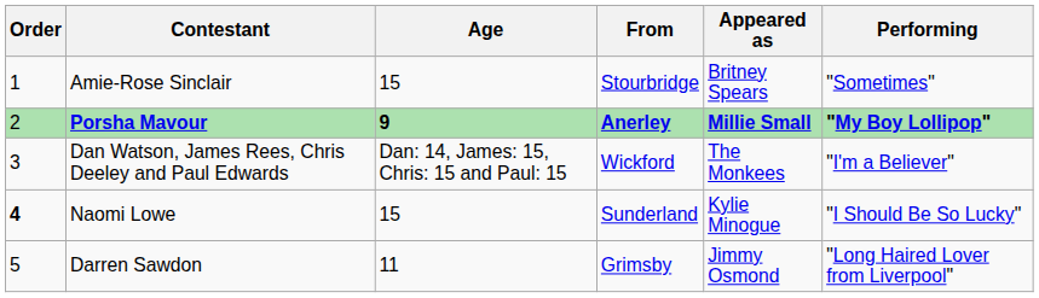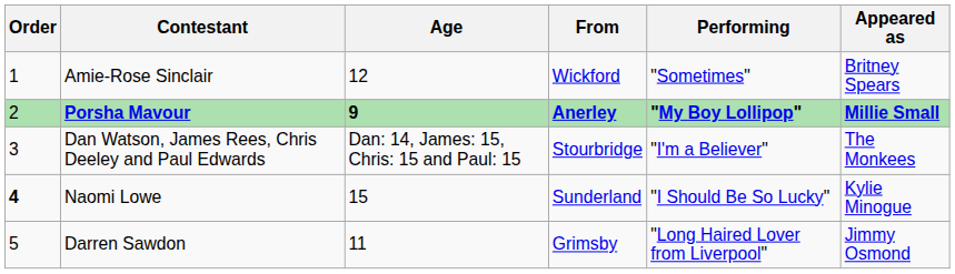 <table class="wikitable">
 <tr>
 <th>Order</th>
 <th>Contestant</th>
 <th>Age</th>
 <th>From</th>
+<th>Performing</th>
 <th>Appeared as</th>
-<th>Performing</th>
 </tr>
 <tr>
 <td>1</td>
 <td>Amie-Rose Sinclair</td>
-<td>15</td>
-<td><a href='#'>Stourbridge</a></td>
+<td>12</td>
+<td><a href='#'>Wickford</a></td>
+<td>"<a href='#'>Sometimes</a>"</td>
 <td><a href='#'>Britney Spears</a></td>
-<td>"<a href='#'>Sometimes</a>"</td>
 </tr>
 <tr style="background:#ACE1AF;">
 <td>2</td>
 <td><strong><a href='#'>Porsha Mavour</a></strong></td>
 <td><strong>9</strong></td>
 <td><strong><a href='#'>Anerley</a></strong></td>
+<td><strong>"<a href='#'>My Boy Lollipop</a>"</strong></td>
 <td><strong><a href='#'>Millie Small</a></strong></td>
-<td><strong>"<a href='#'>My Boy Lollipop</a>"</strong></td>
 </tr>
 <tr>
 <td>3</td>
 <td>Dan Watson, James Rees, Chris Deeley and Paul Edwards</td>
 <td>Dan: 14, James: 15, Chris: 15 and Paul: 15</td>
-<td><a href='#'>Wickford</a></td>
+<td><a href='#'>Stourbridge</a></td>
+<td>"<a href='#'>I'm a Believer</a>"</td>
 <td><a href='#'>The Monkees</a></td>
-<td>"<a href='#'>I'm a Believer</a>"</td>
 </tr>
 <tr>
 <td><strong>4</strong></td>
 <td>Naomi Lowe</td>
 <td>15</td>
 <td><a href='#'>Sunderland</a></td>
+<td>"<a href='#'>I Should Be So Lucky</a>"</td>
 <td><a href='#'>Kylie Minogue</a></td>
-<td>"<a href='#'>I Should Be So Lucky</a>"</td>
 </tr>
 <tr>
 <td>5</td>
 <td>Darren Sawdon</td>
 <td>11</td>
 <td><a href='#'>Grimsby</a></td>
+<td>"<a href='#'>Long Haired Lover from Liverpool</a>"</td>
 <td><a href='#'>Jimmy Osmond</a></td>
-<td>"<a href='#'>Long Haired Lover from Liverpool</a>"</td>
 </tr>
 </table>
